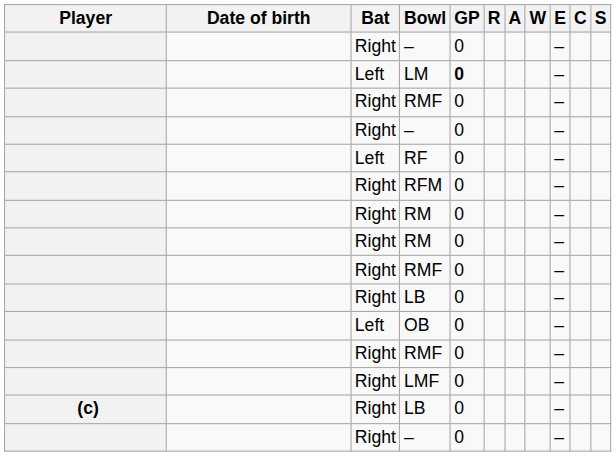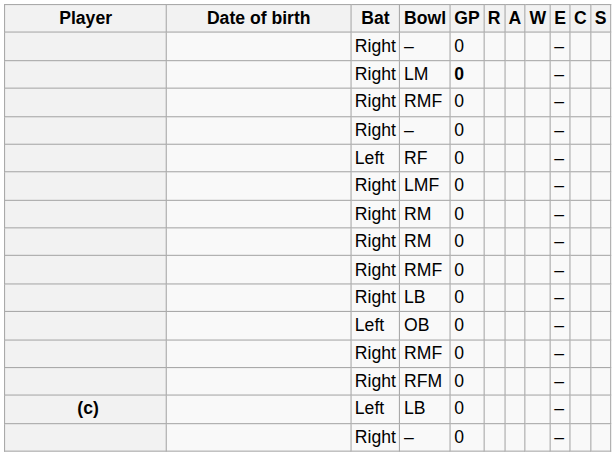 <table class="wikitable sortable plainrowheaders">
 <tr>
 <th scope="col" width="140">Player</th>
 <th scope="col" width="160">Date of birth</th>
 <th scope="col">Bat</th>
 <th scope="col">Bowl</th>
 <th scope="col">GP</th>
 <th scope="col">R</th>
 <th scope="col">A</th>
 <th scope="col">W</th>
 <th scope="col">E</th>
 <th scope="col">C</th>
 <th scope="col">S</th>
 </tr>
 <tr>
 <th scope="row"> </th>
 <td></td>
 <td>Right</td>
 <td>–</td>
 <td>0</td>
 <td></td>
 <td></td>
 <td></td>
 <td>–</td>
 <td></td>
 <td></td>
 </tr>
 <tr>
 <th scope="row"></th>
 <td></td>
-<td>Left</td>
+<td>Right</td>
 <td>LM</td>
 <td><strong>0</strong></td>
 <td></td>
 <td></td>
 <td></td>
 <td>–</td>
 <td></td>
 <td></td>
 </tr>
 <tr>
 <th scope="row"></th>
 <td></td>
 <td>Right</td>
 <td>RMF</td>
 <td>0</td>
 <td></td>
 <td></td>
 <td></td>
 <td>–</td>
 <td></td>
 <td></td>
 </tr>
 <tr>
 <th scope="row"></th>
 <td></td>
 <td>Right</td>
 <td>–</td>
 <td>0</td>
 <td></td>
 <td></td>
 <td></td>
 <td>–</td>
 <td></td>
 <td></td>
 </tr>
 <tr>
 <th scope="row"></th>
 <td></td>
 <td>Left</td>
 <td>RF</td>
 <td>0</td>
 <td></td>
 <td></td>
 <td></td>
 <td>–</td>
 <td></td>
 <td></td>
 </tr>
 <tr>
 <th scope="row"></th>
 <td></td>
 <td>Right</td>
-<td>RFM</td>
+<td>LMF</td>
 <td>0</td>
 <td></td>
 <td></td>
 <td></td>
 <td>–</td>
 <td></td>
 <td></td>
 </tr>
 <tr>
 <th scope="row"></th>
 <td></td>
 <td>Right</td>
 <td>RM</td>
 <td>0</td>
 <td></td>
 <td></td>
 <td></td>
 <td>–</td>
 <td></td>
 <td></td>
 </tr>
 <tr>
 <th scope="row"></th>
 <td></td>
 <td>Right</td>
 <td>RM</td>
 <td>0</td>
 <td></td>
 <td></td>
 <td></td>
 <td>–</td>
 <td></td>
 <td></td>
 </tr>
 <tr>
 <th scope="row"></th>
 <td></td>
 <td>Right</td>
 <td>RMF</td>
 <td>0</td>
 <td></td>
 <td></td>
 <td></td>
 <td>–</td>
 <td></td>
 <td></td>
 </tr>
 <tr>
 <th scope="row"></th>
 <td></td>
 <td>Right</td>
 <td>LB</td>
 <td>0</td>
 <td></td>
 <td></td>
 <td></td>
 <td>–</td>
 <td></td>
 <td></td>
 </tr>
 <tr>
 <th scope="row"></th>
 <td></td>
 <td>Left</td>
 <td>OB</td>
 <td>0</td>
 <td></td>
 <td></td>
 <td></td>
 <td>–</td>
 <td></td>
 <td></td>
 </tr>
 <tr>
 <th scope="row"></th>
 <td></td>
 <td>Right</td>
 <td>RMF</td>
 <td>0</td>
 <td></td>
 <td></td>
 <td></td>
 <td>–</td>
 <td></td>
 <td></td>
 </tr>
 <tr>
 <th scope="row"></th>
 <td></td>
 <td>Right</td>
-<td>LMF</td>
+<td>RFM</td>
 <td>0</td>
 <td></td>
 <td></td>
 <td></td>
 <td>–</td>
 <td></td>
 <td></td>
 </tr>
 <tr>
 <th scope="row"> (c)</th>
 <td></td>
-<td>Right</td>
+<td>Left</td>
 <td>LB</td>
 <td>0</td>
 <td></td>
 <td></td>
 <td></td>
 <td>–</td>
 <td></td>
 <td></td>
 </tr>
 <tr>
 <th scope="row"></th>
 <td></td>
 <td>Right</td>
 <td>–</td>
 <td>0</td>
 <td></td>
 <td></td>
 <td></td>
 <td>–</td>
 <td></td>
 <td></td>
 </tr>
 </table>
